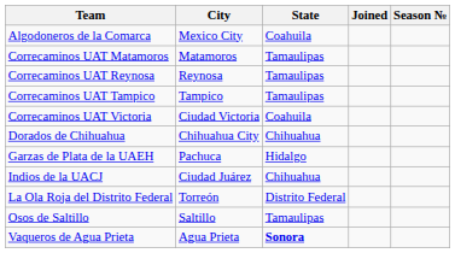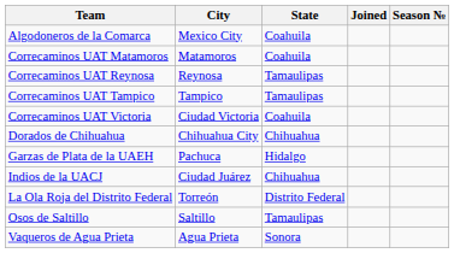 <table class="wikitable sortable">
 <tr>
 <th>Team</th>
 <th>City</th>
 <th>State</th>
 <th>Joined</th>
 <th>Season №</th>
 </tr>
 <tr>
 <td><a href='#'>Algodoneros de la Comarca</a></td>
 <td><a href='#'>Mexico City</a></td>
 <td><a href='#'>Coahuila</a></td>
 <td></td>
 <td></td>
 </tr>
 <tr>
 <td><a href='#'>Correcaminos UAT Matamoros</a></td>
 <td><a href='#'>Matamoros</a></td>
-<td><a href='#'>Tamaulipas</a></td>
+<td><a href='#'>Coahuila</a></td>
 <td></td>
 <td></td>
 </tr>
 <tr>
 <td><a href='#'>Correcaminos UAT Reynosa</a></td>
 <td><a href='#'>Reynosa</a></td>
 <td><a href='#'>Tamaulipas</a></td>
 <td></td>
 <td></td>
 </tr>
 <tr>
 <td><a href='#'>Correcaminos UAT Tampico</a></td>
 <td><a href='#'>Tampico</a></td>
 <td><a href='#'>Tamaulipas</a></td>
 <td></td>
 <td></td>
 </tr>
 <tr>
 <td><a href='#'>Correcaminos UAT Victoria</a></td>
 <td><a href='#'>Ciudad Victoria</a></td>
 <td><a href='#'>Coahuila</a></td>
 <td></td>
 <td></td>
 </tr>
 <tr>
 <td><a href='#'>Dorados de Chihuahua</a></td>
 <td><a href='#'>Chihuahua City</a></td>
 <td><a href='#'>Chihuahua</a></td>
 <td></td>
 <td></td>
 </tr>
 <tr>
 <td><a href='#'>Garzas de Plata de la UAEH</a></td>
 <td><a href='#'>Pachuca</a></td>
 <td><a href='#'>Hidalgo</a></td>
 <td></td>
 <td></td>
 </tr>
 <tr>
 <td><a href='#'>Indios de la UACJ</a></td>
 <td><a href='#'>Ciudad Juárez</a></td>
 <td><a href='#'>Chihuahua</a></td>
 <td></td>
 <td></td>
 </tr>
 <tr>
 <td><a href='#'>La Ola Roja del Distrito Federal</a></td>
 <td><a href='#'>Torreón</a></td>
 <td><a href='#'>Distrito Federal</a></td>
 <td></td>
 <td></td>
 </tr>
 <tr>
 <td><a href='#'>Osos de Saltillo</a></td>
 <td><a href='#'>Saltillo</a></td>
 <td><a href='#'>Tamaulipas</a></td>
 <td></td>
 <td></td>
 </tr>
 <tr>
 <td><a href='#'>Vaqueros de Agua Prieta</a></td>
 <td><a href='#'>Agua Prieta</a></td>
-<td><strong><a href='#'>Sonora</a></strong></td>
+<td><a href='#'>Sonora</a></td>
 <td></td>
 <td></td>
 </tr>
 </table>
